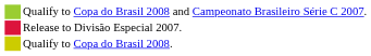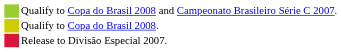 <table>
 <tr>
 <td style="background:#9ACD32;width:20px"></td>
 <td>Qualify to <a href='#'>Copa do Brasil 2008</a> and <a href='#'>Campeonato Brasileiro Série C 2007</a>.</td>
 </tr>
 <tr>
+<td style="background:#CCCC00"></td>
+<td>Qualify to <a href='#'>Copa do Brasil 2008</a>.</td>
+</tr>
+<tr>
 <td style="background:#DC143C"></td>
 <td>Release to Divisão Especial 2007.</td>
 </tr>
-<tr>
-<td style="background:#CCCC00"></td>
-<td>Qualify to <a href='#'>Copa do Brasil 2008</a>.</td>
-</tr>
 </table>
